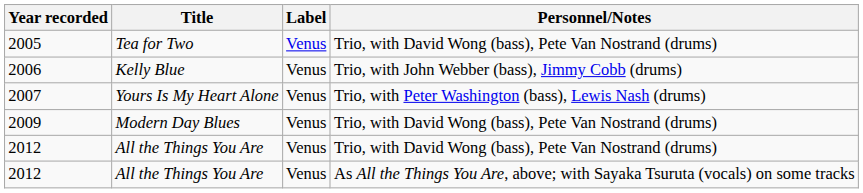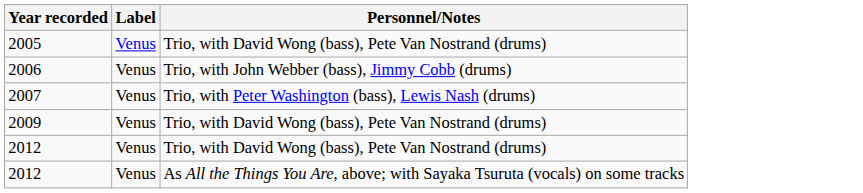 <table class="wikitable sortable">
 <tr>
 <th>Year recorded</th>
-<th>Title</th>
 <th>Label</th>
 <th>Personnel/Notes</th>
 </tr>
 <tr>
 <td>2005</td>
-<td><em>Tea for Two</em></td>
 <td><a href='#'>Venus</a></td>
 <td>Trio, with David Wong (bass), Pete Van Nostrand (drums)</td>
 </tr>
 <tr>
 <td>2006</td>
-<td><em>Kelly Blue</em></td>
 <td>Venus</td>
 <td>Trio, with John Webber (bass), <a href='#'>Jimmy Cobb</a> (drums)</td>
 </tr>
 <tr>
 <td>2007</td>
-<td><em>Yours Is My Heart Alone</em></td>
 <td>Venus</td>
 <td>Trio, with <a href='#'>Peter Washington</a> (bass), <a href='#'>Lewis Nash</a> (drums)</td>
 </tr>
 <tr>
 <td>2009</td>
-<td><em>Modern Day Blues</em></td>
 <td>Venus</td>
 <td>Trio, with David Wong (bass), Pete Van Nostrand (drums)</td>
 </tr>
 <tr>
 <td>2012</td>
-<td><em>All the Things You Are</em></td>
 <td>Venus</td>
 <td>Trio, with David Wong (bass), Pete Van Nostrand (drums)</td>
 </tr>
 <tr>
 <td>2012</td>
-<td><em>All the Things You Are</em></td>
 <td>Venus</td>
 <td>As <em>All the Things You Are</em>, above; with Sayaka Tsuruta (vocals) on some tracks</td>
 </tr>
 </table>
